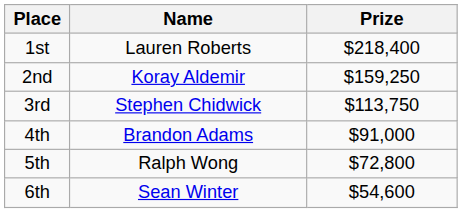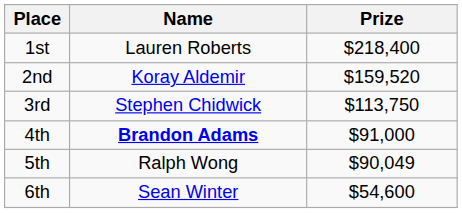 <table class="wikitable">
 <tr>
 <th width="50">Place</th>
 <th width="200">Name</th>
 <th width="125">Prize</th>
 </tr>
 <tr>
 <td align = "center">1st</td>
 <td align = "center">Lauren Roberts</td>
 <td align = "center">$218,400</td>
 </tr>
 <tr>
 <td align = "center">2nd</td>
 <td align = "center"><a href='#'>Koray Aldemir</a></td>
-<td align = "center">$159,250</td>
+<td align = "center">$159,520</td>
 </tr>
 <tr>
 <td align = "center">3rd</td>
 <td align = "center"><a href='#'>Stephen Chidwick</a></td>
 <td align = "center">$113,750</td>
 </tr>
 <tr>
 <td align = "center">4th</td>
-<td align = "center"><a href='#'>Brandon Adams</a></td>
+<td align = "center"><strong><a href='#'>Brandon Adams</a></strong></td>
 <td align = "center">$91,000</td>
 </tr>
 <tr>
 <td align = "center">5th</td>
 <td align = "center">Ralph Wong</td>
-<td align = "center">$72,800</td>
+<td align = "center">$90,049</td>
 </tr>
 <tr>
 <td align = "center">6th</td>
 <td align = "center"><a href='#'>Sean Winter</a></td>
 <td align = "center">$54,600</td>
 </tr>
 </table>
